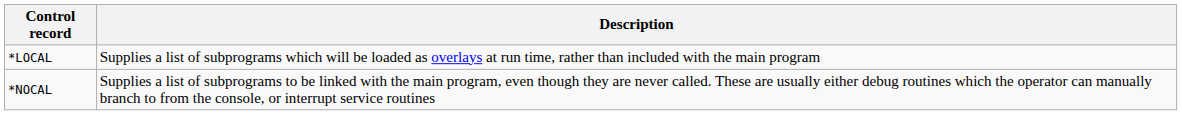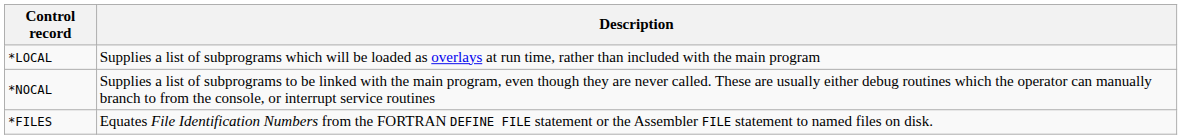 <table class="wikitable">
 <tr>
 <th>Control record</th>
 <th>Description</th>
 </tr>
 <tr>
 <td><code>*LOCAL</code></td>
 <td>Supplies a list of subprograms which will be loaded as <a href='#'>overlays</a> at run time, rather than included with the main program</td>
 </tr>
 <tr>
 <td><code>*NOCAL</code></td>
 <td>Supplies a list of subprograms to be linked with the main program, even though they are never called. These are usually either debug routines which the operator can manually branch to from the console, or interrupt service routines</td>
 </tr>
+<tr>
+<td><code>*FILES</code></td>
+<td>Equates <em>File Identification Numbers</em> from the FORTRAN <code>DEFINE FILE</code> statement or the Assembler <code>FILE</code> statement to named files on disk.</td>
+</tr>
 </table>
